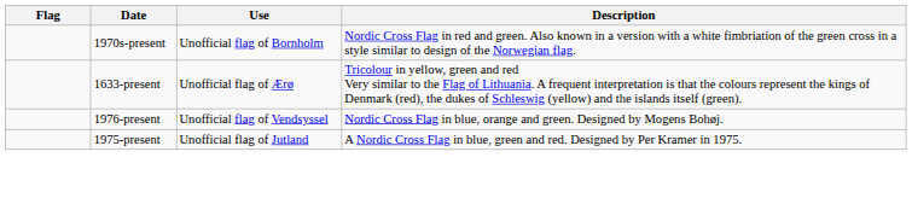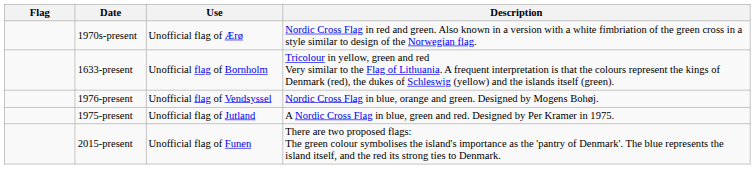 <table class="wikitable sortable">
 <tr>
 <th style="width:100px;">Flag</th>
 <th style="width:100px;">Date</th>
 <th style="width:200px;">Use</th>
 <th style="width:700px;">Description</th>
 </tr>
 <tr>
 <td> </td>
 <td>1970s-present</td>
-<td>Unofficial <a href='#'>flag</a> of <a href='#'>Bornholm</a></td>
+<td>Unofficial flag of <a href='#'>Ærø</a></td>
 <td><a href='#'>Nordic Cross Flag</a> in red and green. Also known in a version with a white fimbriation of the green cross in a style similar to design of the <a href='#'>Norwegian flag</a>.</td>
 </tr>
 <tr>
 <td></td>
 <td>1633-present</td>
-<td>Unofficial flag of <a href='#'>Ærø</a></td>
+<td>Unofficial <a href='#'>flag</a> of <a href='#'>Bornholm</a></td>
 <td><a href='#'>Tricolour</a> in yellow, green and red<br>Very similar to the <a href='#'>Flag of Lithuania</a>. A frequent interpretation is that the colours represent the kings of Denmark (red), the dukes of <a href='#'>Schleswig</a> (yellow) and the islands itself (green).</td>
 </tr>
 <tr>
 <td></td>
 <td>1976-present</td>
 <td>Unofficial <a href='#'>flag</a> of <a href='#'>Vendsyssel</a></td>
 <td><a href='#'>Nordic Cross Flag</a> in blue, orange and green. Designed by Mogens Bohøj.</td>
 </tr>
 <tr>
 <td></td>
 <td>1975-present</td>
 <td>Unofficial flag of <a href='#'>Jutland</a></td>
 <td>A <a href='#'>Nordic Cross Flag</a> in blue, green and red. Designed by Per Kramer in 1975.</td>
 </tr>
+<tr>
+<td></td>
+<td>2015-present</td>
+<td>Unofficial flag of <a href='#'>Funen</a></td>
+<td>There are two proposed flags:<br>The green colour symbolises the island's importance as the 'pantry of Denmark'. The blue represents the island itself, and the red its strong ties to Denmark.</td>
+</tr>
 </table>
